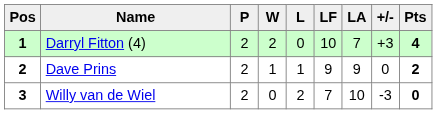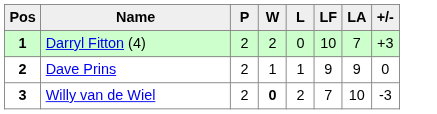 <table style=border-collapse:collapse border=1 cellspacing=0 cellpadding=5>
 <tr align=center bgcolor=#efefef>
 <th width=20>Pos</th>
 <th width=200>Name</th>
 <th width=20>P</th>
 <th width=20>W</th>
 <th width=20>L</th>
 <th width=20>LF</th>
 <th width=20>LA</th>
 <th width=20>+/-</th>
-<th width=20>Pts</th>
 </tr>
 <tr align=center style="background: #ccffcc;">
 <td><strong>1</strong></td>
 <td align="left"> <a href='#'>Darryl Fitton</a> (4)</td>
 <td>2</td>
 <td>2</td>
 <td>0</td>
 <td>10</td>
 <td>7</td>
 <td>+3</td>
-<td><strong>4</strong></td>
 </tr>
 <tr align=center>
 <td><strong>2</strong></td>
 <td align="left"> <a href='#'>Dave Prins</a></td>
 <td>2</td>
 <td>1</td>
 <td>1</td>
 <td>9</td>
 <td>9</td>
 <td>0</td>
-<td><strong>2</strong></td>
 </tr>
 <tr align=center>
 <td><strong>3</strong></td>
 <td align="left"> <a href='#'>Willy van de Wiel</a></td>
 <td>2</td>
-<td>0</td>
+<td><strong>0</strong></td>
 <td>2</td>
 <td>7</td>
 <td>10</td>
 <td>-3</td>
-<td><strong>0</strong></td>
 </tr>
 </table>
